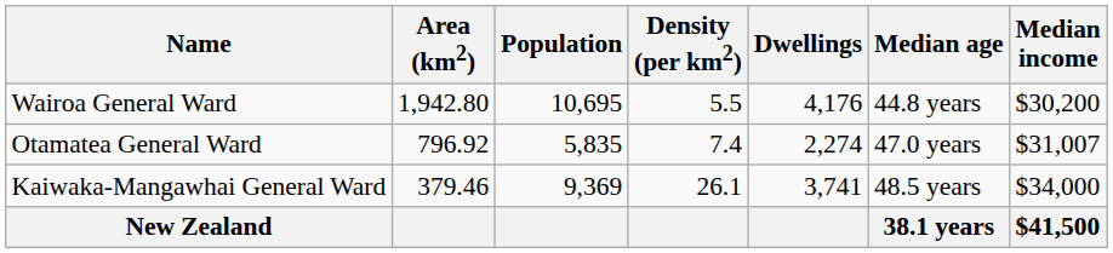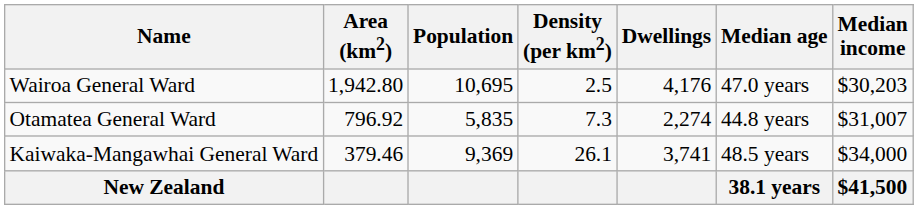 <table class="wikitable">
 <tr>
 <th>Name</th>
 <th>Area<br>(km<sup>2</sup>)</th>
 <th>Population</th>
 <th>Density<br>(per km<sup>2</sup>)</th>
 <th>Dwellings</th>
 <th>Median age</th>
 <th>Median<br>income</th>
 </tr>
 <tr>
 <td>Wairoa General Ward</td>
 <td style="text-align:right;">1,942.80</td>
 <td style="text-align:right;">10,695</td>
-<td style="text-align:right;">5.5</td>
+<td style="text-align:right;">2.5</td>
 <td style="text-align:right;">4,176</td>
-<td>44.8 years</td>
-<td>$30,200</td>
+<td>47.0 years</td>
+<td>$30,203</td>
 </tr>
 <tr>
 <td>Otamatea General Ward</td>
 <td style="text-align:right;">796.92</td>
 <td style="text-align:right;">5,835</td>
-<td style="text-align:right;">7.4</td>
+<td style="text-align:right;">7.3</td>
 <td style="text-align:right;">2,274</td>
-<td>47.0 years</td>
+<td>44.8 years</td>
 <td>$31,007</td>
 </tr>
 <tr>
 <td>Kaiwaka-Mangawhai General Ward</td>
 <td style="text-align:right;">379.46</td>
 <td style="text-align:right;">9,369</td>
 <td style="text-align:right;">26.1</td>
 <td style="text-align:right;">3,741</td>
 <td>48.5 years</td>
 <td>$34,000</td>
 </tr>
 <tr>
 <th>New Zealand</th>
 <th></th>
 <th></th>
 <th></th>
 <th></th>
 <th>38.1 years</th>
 <th style="text-align:left;">$41,500</th>
 </tr>
 </table>
